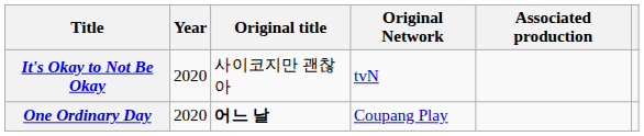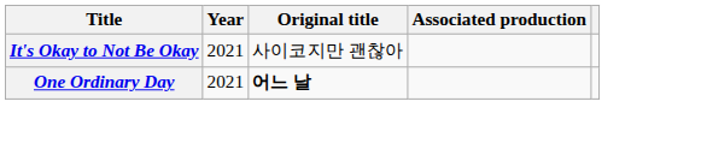 <table class="wikitable plainrowheaders">
 <tr>
 <th scope="col">Title</th>
 <th scope="col">Year</th>
 <th scope="col">Original title</th>
-<th scope="col">Original Network</th>
 <th scope="col">Associated production</th>
 <th scope="col"></th>
 </tr>
 <tr>
 <th scope="row"><em><a href='#'>It's Okay to Not Be Okay</a></em></th>
-<td>2020</td>
+<td>2021</td>
 <td>사이코지만 괜찮아</td>
-<td><a href='#'>tvN</a></td>
 <td></td>
 <td style="text-align:center"></td>
 </tr>
 <tr>
 <th scope="row"><em><a href='#'>One Ordinary Day</a></em></th>
-<td>2020</td>
+<td>2021</td>
 <td><strong>어느 날</strong></td>
-<td><a href='#'>Coupang Play</a></td>
 <td></td>
 <td style="text-align:center"></td>
 </tr>
 </table>
